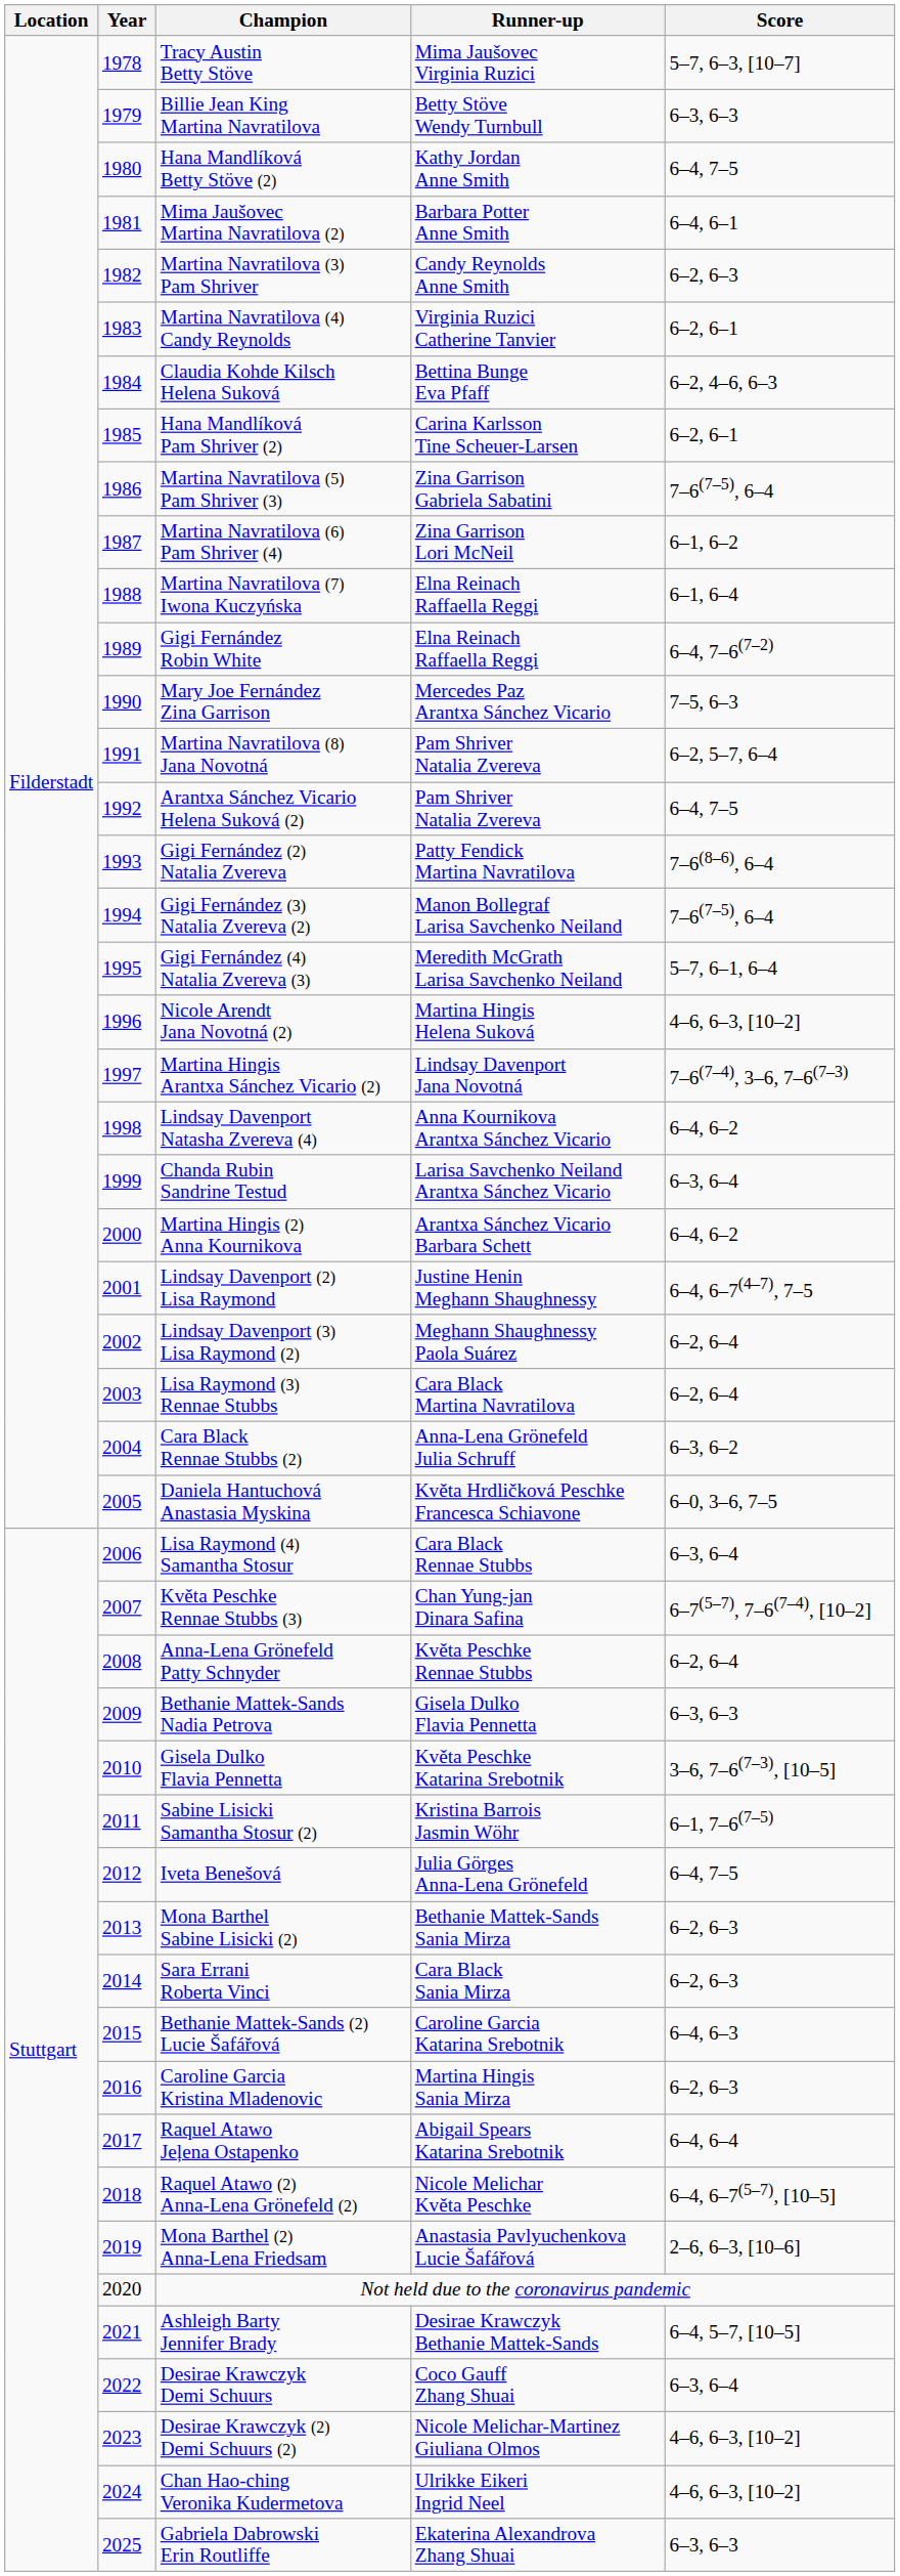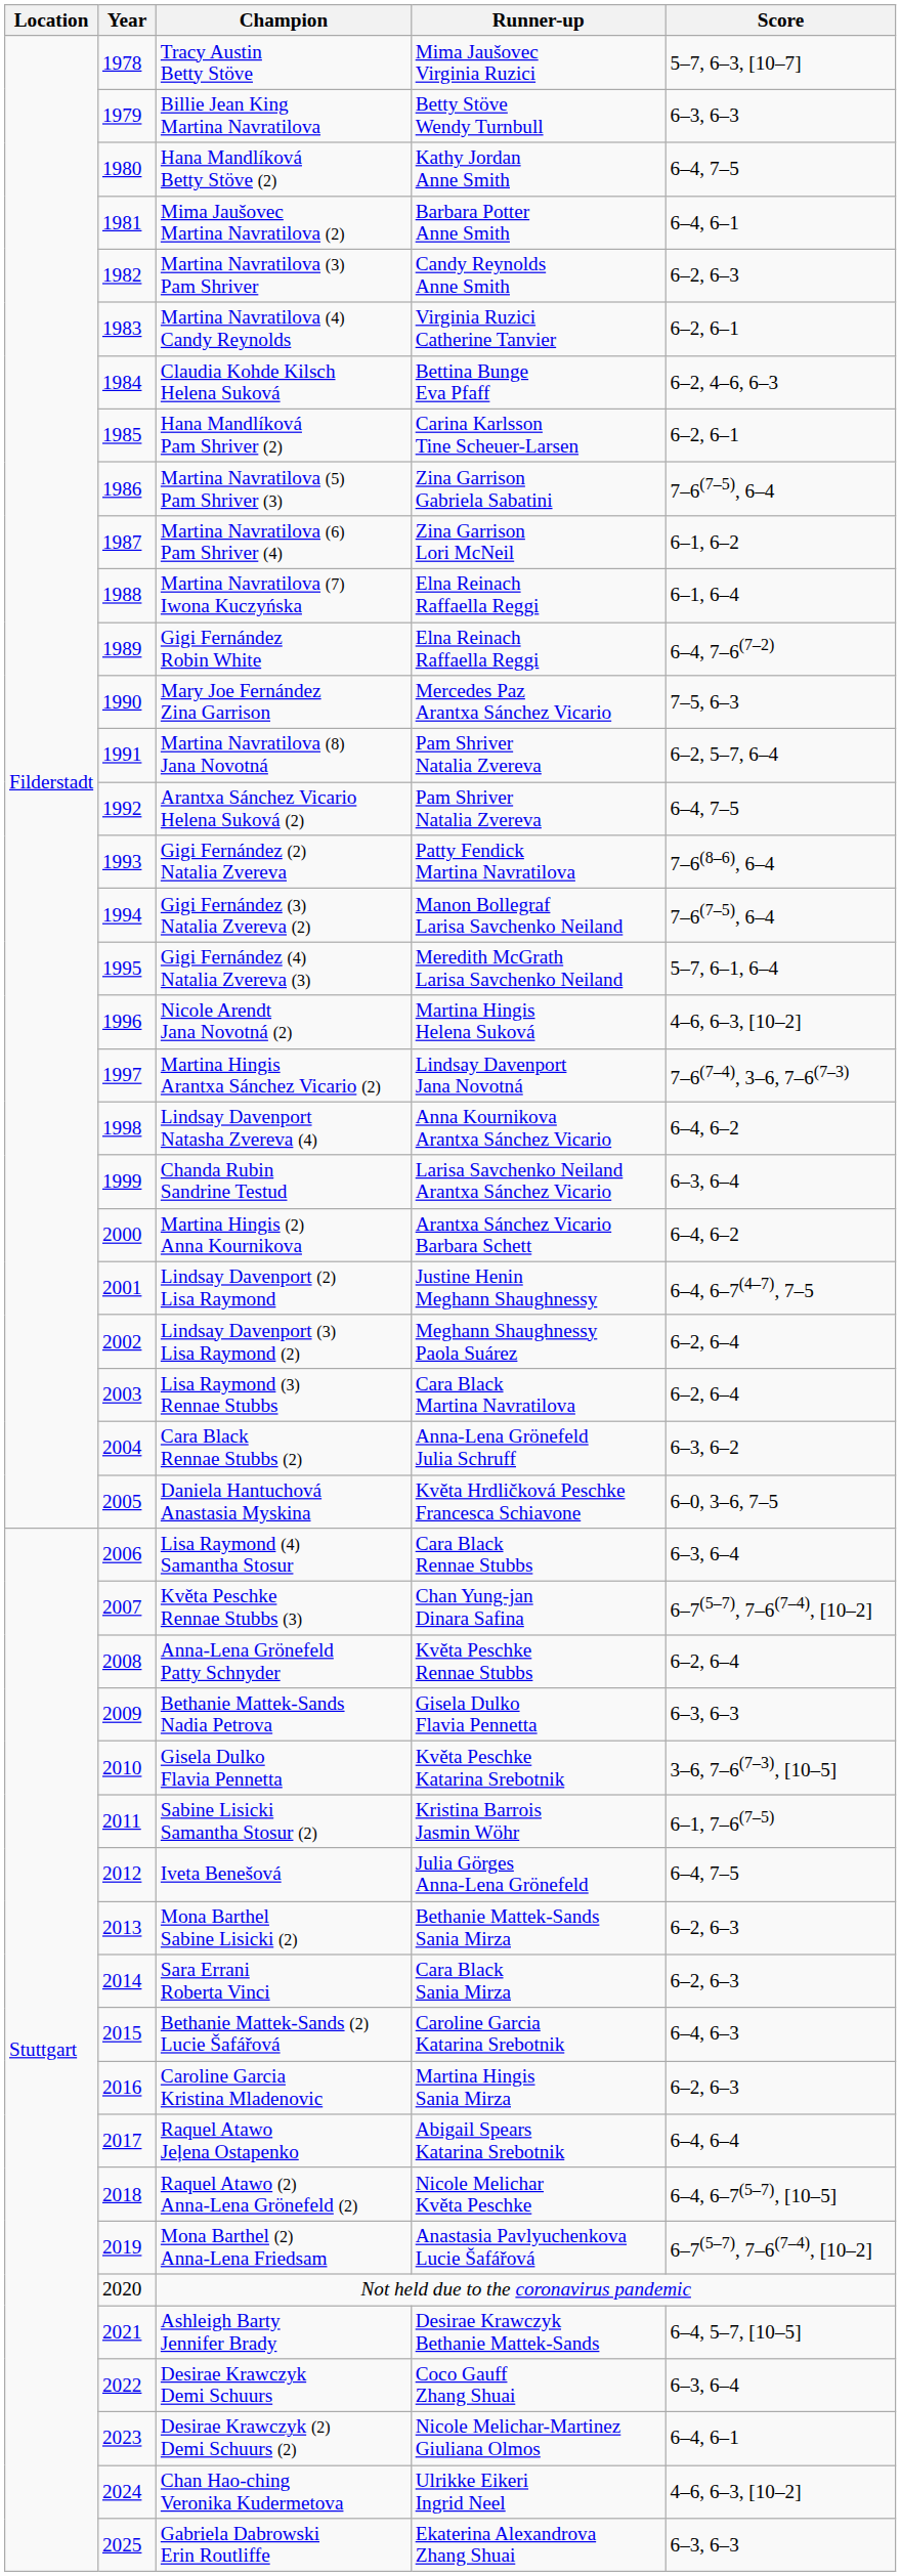 <table class=wikitable>
 <tr>
 <th>Location</th>
 <th style="width:40px">Year</th>
 <th style="width:200px">Champion</th>
 <th style="width:200px">Runner-up</th>
 <th style="width:180px">Score</th>
 </tr>
 <tr>
 <td rowspan="28"><a href='#'>Filderstadt</a></td>
 <td><a href='#'>1978</a></td>
 <td> <a href='#'>Tracy Austin</a><br> <a href='#'>Betty Stöve</a></td>
 <td> <a href='#'>Mima Jaušovec</a><br> <a href='#'>Virginia Ruzici</a></td>
 <td>5–7, 6–3, [10–7]</td>
 </tr>
 <tr>
 <td><a href='#'>1979</a></td>
 <td> <a href='#'>Billie Jean King</a><br> <a href='#'>Martina Navratilova</a></td>
 <td> <a href='#'>Betty Stöve</a><br> <a href='#'>Wendy Turnbull</a></td>
 <td>6–3, 6–3</td>
 </tr>
 <tr>
 <td><a href='#'>1980</a></td>
 <td> <a href='#'>Hana Mandlíková</a><br> <a href='#'>Betty Stöve</a> <small> (2) </small></td>
 <td> <a href='#'>Kathy Jordan</a><br> <a href='#'>Anne Smith</a></td>
 <td>6–4, 7–5</td>
 </tr>
 <tr>
 <td><a href='#'>1981</a></td>
 <td> <a href='#'>Mima Jaušovec</a><br> <a href='#'>Martina Navratilova</a> <small> (2) </small></td>
 <td> <a href='#'>Barbara Potter</a><br> <a href='#'>Anne Smith</a></td>
 <td>6–4, 6–1</td>
 </tr>
 <tr>
 <td><a href='#'>1982</a></td>
 <td> <a href='#'>Martina Navratilova</a> <small> (3) </small> <br> <a href='#'>Pam Shriver</a></td>
 <td> <a href='#'>Candy Reynolds</a><br> <a href='#'>Anne Smith</a></td>
 <td>6–2, 6–3</td>
 </tr>
 <tr>
 <td><a href='#'>1983</a></td>
 <td> <a href='#'>Martina Navratilova</a> <small> (4) </small> <br> <a href='#'>Candy Reynolds</a></td>
 <td> <a href='#'>Virginia Ruzici</a><br> <a href='#'>Catherine Tanvier</a></td>
 <td>6–2, 6–1</td>
 </tr>
 <tr>
 <td><a href='#'>1984</a></td>
 <td> <a href='#'>Claudia Kohde Kilsch</a><br> <a href='#'>Helena Suková</a></td>
 <td> <a href='#'>Bettina Bunge</a><br> <a href='#'>Eva Pfaff</a></td>
 <td>6–2, 4–6, 6–3</td>
 </tr>
 <tr>
 <td><a href='#'>1985</a></td>
 <td> <a href='#'>Hana Mandlíková</a><br> <a href='#'>Pam Shriver</a> <small> (2) </small></td>
 <td> <a href='#'>Carina Karlsson</a><br> <a href='#'>Tine Scheuer-Larsen</a></td>
 <td>6–2, 6–1</td>
 </tr>
 <tr>
 <td><a href='#'>1986</a></td>
 <td> <a href='#'>Martina Navratilova</a> <small> (5) </small> <br> <a href='#'>Pam Shriver</a> <small> (3) </small></td>
 <td> <a href='#'>Zina Garrison</a><br> <a href='#'>Gabriela Sabatini</a></td>
 <td>7–6<sup>(7–5)</sup>, 6–4</td>
 </tr>
 <tr>
 <td><a href='#'>1987</a></td>
 <td> <a href='#'>Martina Navratilova</a> <small> (6) </small> <br> <a href='#'>Pam Shriver</a> <small> (4) </small></td>
 <td> <a href='#'>Zina Garrison</a><br> <a href='#'>Lori McNeil</a></td>
 <td>6–1, 6–2</td>
 </tr>
 <tr>
 <td><a href='#'>1988</a></td>
 <td> <a href='#'>Martina Navratilova</a> <small> (7) </small> <br> <a href='#'>Iwona Kuczyńska</a></td>
 <td> <a href='#'>Elna Reinach</a><br> <a href='#'>Raffaella Reggi</a></td>
 <td>6–1, 6–4</td>
 </tr>
 <tr>
 <td><a href='#'>1989</a></td>
 <td> <a href='#'>Gigi Fernández</a><br> <a href='#'>Robin White</a></td>
 <td> <a href='#'>Elna Reinach</a><br> <a href='#'>Raffaella Reggi</a></td>
 <td>6–4, 7–6<sup>(7–2)</sup></td>
 </tr>
 <tr>
 <td><a href='#'>1990</a></td>
 <td> <a href='#'>Mary Joe Fernández</a><br> <a href='#'>Zina Garrison</a></td>
 <td> <a href='#'>Mercedes Paz</a><br> <a href='#'>Arantxa Sánchez Vicario</a></td>
 <td>7–5, 6–3</td>
 </tr>
 <tr>
 <td><a href='#'>1991</a></td>
 <td> <a href='#'>Martina Navratilova</a> <small> (8) </small> <br> <a href='#'>Jana Novotná</a></td>
 <td> <a href='#'>Pam Shriver</a><br> <a href='#'>Natalia Zvereva</a></td>
 <td>6–2, 5–7, 6–4</td>
 </tr>
 <tr>
 <td><a href='#'>1992</a></td>
 <td> <a href='#'>Arantxa Sánchez Vicario</a><br> <a href='#'>Helena Suková</a> <small> (2) </small></td>
 <td> <a href='#'>Pam Shriver</a><br> <a href='#'>Natalia Zvereva</a></td>
 <td>6–4, 7–5</td>
 </tr>
 <tr>
 <td><a href='#'>1993</a></td>
 <td> <a href='#'>Gigi Fernández</a> <small> (2) </small> <br> <a href='#'>Natalia Zvereva</a></td>
 <td> <a href='#'>Patty Fendick</a><br> <a href='#'>Martina Navratilova</a></td>
 <td>7–6<sup>(8–6)</sup>, 6–4</td>
 </tr>
 <tr>
 <td><a href='#'>1994</a></td>
 <td> <a href='#'>Gigi Fernández</a> <small> (3) </small> <br> <a href='#'>Natalia Zvereva</a> <small> (2) </small></td>
 <td> <a href='#'>Manon Bollegraf</a><br> <a href='#'>Larisa Savchenko Neiland</a></td>
 <td>7–6<sup>(7–5)</sup>, 6–4</td>
 </tr>
 <tr>
 <td><a href='#'>1995</a></td>
 <td> <a href='#'>Gigi Fernández</a> <small> (4) </small> <br> <a href='#'>Natalia Zvereva</a> <small> (3) </small></td>
 <td> <a href='#'>Meredith McGrath</a><br> <a href='#'>Larisa Savchenko Neiland</a></td>
 <td>5–7, 6–1, 6–4</td>
 </tr>
 <tr>
 <td><a href='#'>1996</a></td>
 <td> <a href='#'>Nicole Arendt</a><br> <a href='#'>Jana Novotná</a> <small> (2) </small></td>
 <td> <a href='#'>Martina Hingis</a><br> <a href='#'>Helena Suková</a></td>
 <td>4–6, 6–3, [10–2]</td>
 </tr>
 <tr>
 <td><a href='#'>1997</a></td>
 <td> <a href='#'>Martina Hingis</a><br> <a href='#'>Arantxa Sánchez Vicario</a> <small> (2) </small></td>
 <td> <a href='#'>Lindsay Davenport</a><br> <a href='#'>Jana Novotná</a></td>
 <td>7–6<sup>(7–4)</sup>, 3–6, 7–6<sup>(7–3)</sup></td>
 </tr>
 <tr>
 <td><a href='#'>1998</a></td>
 <td> <a href='#'>Lindsay Davenport</a><br> <a href='#'>Natasha Zvereva</a> <small> (4) </small></td>
 <td> <a href='#'>Anna Kournikova</a><br> <a href='#'>Arantxa Sánchez Vicario</a></td>
 <td>6–4, 6–2</td>
 </tr>
 <tr>
 <td><a href='#'>1999</a></td>
 <td> <a href='#'>Chanda Rubin</a><br> <a href='#'>Sandrine Testud</a></td>
 <td> <a href='#'>Larisa Savchenko Neiland</a><br> <a href='#'>Arantxa Sánchez Vicario</a></td>
 <td>6–3, 6–4</td>
 </tr>
 <tr>
 <td><a href='#'>2000</a></td>
 <td> <a href='#'>Martina Hingis</a> <small> (2) </small><br> <a href='#'>Anna Kournikova</a></td>
 <td> <a href='#'>Arantxa Sánchez Vicario</a><br> <a href='#'>Barbara Schett</a></td>
 <td>6–4, 6–2</td>
 </tr>
 <tr>
 <td><a href='#'>2001</a></td>
 <td> <a href='#'>Lindsay Davenport</a> <small> (2) </small><br> <a href='#'>Lisa Raymond</a></td>
 <td> <a href='#'>Justine Henin</a><br> <a href='#'>Meghann Shaughnessy</a></td>
 <td>6–4, 6–7<sup>(4–7)</sup>, 7–5</td>
 </tr>
 <tr>
 <td><a href='#'>2002</a></td>
 <td> <a href='#'>Lindsay Davenport</a> <small> (3) </small><br> <a href='#'>Lisa Raymond</a> <small> (2) </small></td>
 <td> <a href='#'>Meghann Shaughnessy</a><br> <a href='#'>Paola Suárez</a></td>
 <td>6–2, 6–4</td>
 </tr>
 <tr>
 <td><a href='#'>2003</a></td>
 <td> <a href='#'>Lisa Raymond</a> <small> (3) </small><br> <a href='#'>Rennae Stubbs</a></td>
 <td> <a href='#'>Cara Black</a><br> <a href='#'>Martina Navratilova</a></td>
 <td>6–2, 6–4</td>
 </tr>
 <tr>
 <td><a href='#'>2004</a></td>
 <td> <a href='#'>Cara Black</a><br> <a href='#'>Rennae Stubbs</a> <small> (2) </small></td>
 <td> <a href='#'>Anna-Lena Grönefeld</a><br> <a href='#'>Julia Schruff</a></td>
 <td>6–3, 6–2</td>
 </tr>
 <tr>
 <td><a href='#'>2005</a></td>
 <td> <a href='#'>Daniela Hantuchová</a><br> <a href='#'>Anastasia Myskina</a></td>
 <td> <a href='#'>Květa Hrdličková Peschke</a><br> <a href='#'>Francesca Schiavone</a></td>
 <td>6–0, 3–6, 7–5</td>
 </tr>
 <tr>
 <td rowspan="20"><a href='#'>Stuttgart</a></td>
 <td><a href='#'>2006</a></td>
 <td> <a href='#'>Lisa Raymond</a> <small> (4) </small><br> <a href='#'>Samantha Stosur</a></td>
 <td> <a href='#'>Cara Black</a><br> <a href='#'>Rennae Stubbs</a></td>
 <td>6–3, 6–4</td>
 </tr>
 <tr>
 <td><a href='#'>2007</a></td>
 <td> <a href='#'>Květa Peschke</a><br> <a href='#'>Rennae Stubbs</a> <small> (3) </small></td>
 <td> <a href='#'>Chan Yung-jan</a><br> <a href='#'>Dinara Safina</a></td>
 <td>6–7<sup>(5–7)</sup>, 7–6<sup>(7–4)</sup>, [10–2]</td>
 </tr>
 <tr>
 <td><a href='#'>2008</a></td>
 <td> <a href='#'>Anna-Lena Grönefeld</a><br> <a href='#'>Patty Schnyder</a></td>
 <td> <a href='#'>Květa Peschke</a><br> <a href='#'>Rennae Stubbs</a></td>
 <td>6–2, 6–4</td>
 </tr>
 <tr>
 <td><a href='#'>2009</a></td>
 <td> <a href='#'>Bethanie Mattek-Sands</a><br> <a href='#'>Nadia Petrova</a></td>
 <td> <a href='#'>Gisela Dulko</a><br> <a href='#'>Flavia Pennetta</a></td>
 <td>6–3, 6–3</td>
 </tr>
 <tr>
 <td><a href='#'>2010</a></td>
 <td> <a href='#'>Gisela Dulko</a><br> <a href='#'>Flavia Pennetta</a></td>
 <td> <a href='#'>Květa Peschke</a><br> <a href='#'>Katarina Srebotnik</a></td>
 <td>3–6, 7–6<sup>(7–3)</sup>, [10–5]</td>
 </tr>
 <tr>
 <td><a href='#'>2011</a></td>
 <td> <a href='#'>Sabine Lisicki</a><br> <a href='#'>Samantha Stosur</a> <small> (2) </small></td>
 <td> <a href='#'>Kristina Barrois</a><br> <a href='#'>Jasmin Wöhr</a></td>
 <td>6–1, 7–6<sup>(7–5)</sup></td>
 </tr>
 <tr>
 <td><a href='#'>2012</a></td>
 <td> <a href='#'>Iveta Benešová</a><br></td>
 <td> <a href='#'>Julia Görges</a><br> <a href='#'>Anna-Lena Grönefeld</a></td>
 <td>6–4, 7–5</td>
 </tr>
 <tr>
 <td><a href='#'>2013</a></td>
 <td> <a href='#'>Mona Barthel</a><br> <a href='#'>Sabine Lisicki</a> <small> (2) </small></td>
 <td> <a href='#'>Bethanie Mattek-Sands</a><br> <a href='#'>Sania Mirza</a></td>
 <td>6–2, 6–3</td>
 </tr>
 <tr>
 <td><a href='#'>2014</a></td>
 <td> <a href='#'>Sara Errani</a><br> <a href='#'>Roberta Vinci</a></td>
 <td> <a href='#'>Cara Black</a><br> <a href='#'>Sania Mirza</a></td>
 <td>6–2, 6–3</td>
 </tr>
 <tr>
 <td><a href='#'>2015</a></td>
 <td> <a href='#'>Bethanie Mattek-Sands</a> <small> (2) </small><br> <a href='#'>Lucie Šafářová</a></td>
 <td> <a href='#'>Caroline Garcia</a><br> <a href='#'>Katarina Srebotnik</a></td>
 <td>6–4, 6–3</td>
 </tr>
 <tr>
 <td><a href='#'>2016</a></td>
 <td> <a href='#'>Caroline Garcia</a><br> <a href='#'>Kristina Mladenovic</a></td>
 <td> <a href='#'>Martina Hingis</a><br> <a href='#'>Sania Mirza</a></td>
 <td>6–2, 6–3</td>
 </tr>
 <tr>
 <td><a href='#'>2017</a></td>
 <td> <a href='#'>Raquel Atawo</a><br> <a href='#'>Jeļena Ostapenko</a></td>
 <td> <a href='#'>Abigail Spears</a><br> <a href='#'>Katarina Srebotnik</a></td>
 <td>6–4, 6–4</td>
 </tr>
 <tr>
 <td><a href='#'>2018</a></td>
 <td> <a href='#'>Raquel Atawo</a> <small> (2)</small> <br> <a href='#'>Anna-Lena Grönefeld</a> <small> (2)</small></td>
 <td> <a href='#'>Nicole Melichar</a><br> <a href='#'>Květa Peschke</a></td>
 <td>6–4, 6–7<sup>(5–7)</sup>, [10–5]</td>
 </tr>
 <tr>
 <td><a href='#'>2019</a></td>
 <td> <a href='#'>Mona Barthel</a> <small> (2)</small> <br> <a href='#'>Anna-Lena Friedsam</a></td>
 <td> <a href='#'>Anastasia Pavlyuchenkova</a><br> <a href='#'>Lucie Šafářová</a></td>
-<td>2–6, 6–3, [10–6]</td>
+<td>6–7<sup>(5–7)</sup>, 7–6<sup>(7–4)</sup>, [10–2]</td>
 </tr>
 <tr>
 <td>2020</td>
 <td colspan=3 align=center><em>Not held due to the <a href='#'>coronavirus pandemic</a></em></td>
 </tr>
 <tr>
 <td><a href='#'>2021</a></td>
 <td> <a href='#'>Ashleigh Barty</a> <br>  <a href='#'>Jennifer Brady</a></td>
 <td> <a href='#'>Desirae Krawczyk</a> <br>  <a href='#'>Bethanie Mattek-Sands</a></td>
 <td>6–4, 5–7, [10–5]</td>
 </tr>
 <tr>
 <td><a href='#'>2022</a></td>
 <td> <a href='#'>Desirae Krawczyk</a> <br>  <a href='#'>Demi Schuurs</a></td>
 <td> <a href='#'>Coco Gauff</a> <br>  <a href='#'>Zhang Shuai</a></td>
 <td>6–3, 6–4</td>
 </tr>
 <tr>
 <td><a href='#'>2023</a></td>
 <td> <a href='#'>Desirae Krawczyk</a> <small>(2)</small> <br>  <a href='#'>Demi Schuurs</a> <small>(2)</small></td>
 <td> <a href='#'>Nicole Melichar-Martinez</a> <br>  <a href='#'>Giuliana Olmos</a></td>
-<td>4–6, 6–3, [10–2]</td>
+<td>6–4, 6–1</td>
 </tr>
 <tr>
 <td><a href='#'>2024</a></td>
 <td> <a href='#'>Chan Hao-ching</a> <br>  <a href='#'>Veronika Kudermetova</a></td>
 <td> <a href='#'>Ulrikke Eikeri</a> <br>  <a href='#'>Ingrid Neel</a></td>
 <td>4–6, 6–3, [10–2]</td>
 </tr>
 <tr>
 <td><a href='#'>2025</a></td>
 <td> <a href='#'>Gabriela Dabrowski</a> <br>  <a href='#'>Erin Routliffe</a></td>
 <td> <a href='#'>Ekaterina Alexandrova</a> <br>  <a href='#'>Zhang Shuai</a></td>
 <td>6–3, 6–3</td>
 </tr>
 </table>
